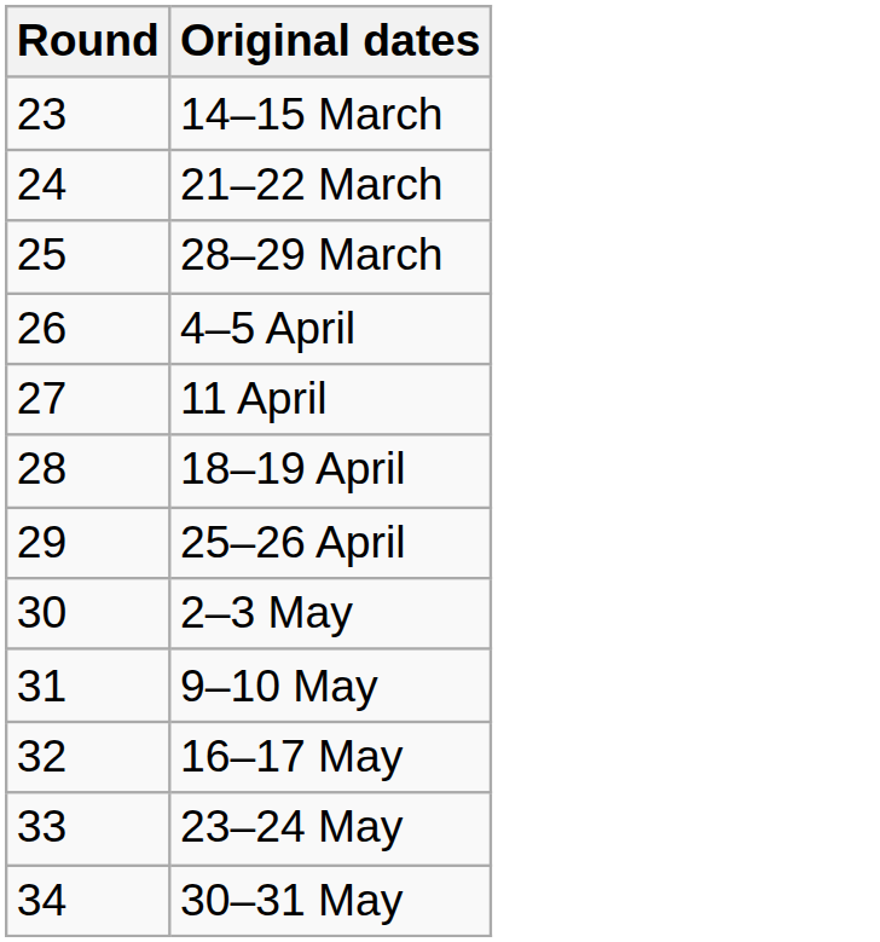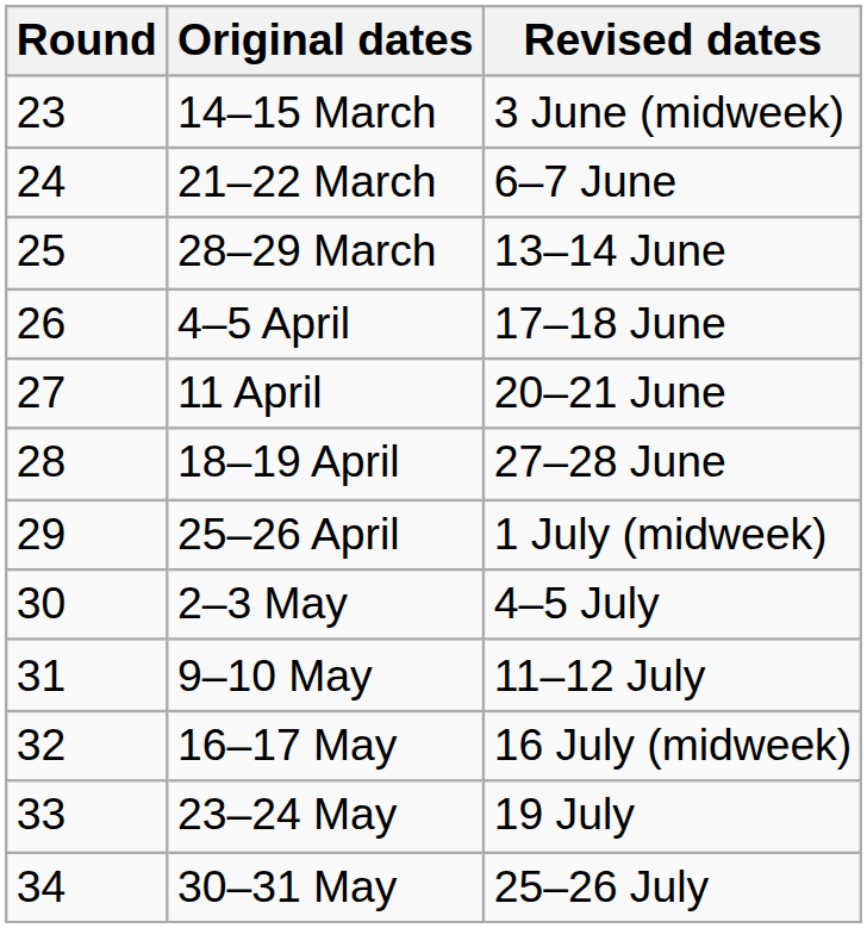 <table class="wikitable">
 <tr>
 <th>Round</th>
 <th>Original dates</th>
+<th>Revised dates</th>
 </tr>
 <tr>
 <td>23</td>
 <td>14–15 March</td>
+<td>3 June (midweek)</td>
 </tr>
 <tr>
 <td>24</td>
 <td>21–22 March</td>
+<td>6–7 June</td>
 </tr>
 <tr>
 <td>25</td>
 <td>28–29 March</td>
+<td>13–14 June</td>
 </tr>
 <tr>
 <td>26</td>
 <td>4–5 April</td>
+<td>17–18 June</td>
 </tr>
 <tr>
 <td>27</td>
 <td>11 April</td>
+<td>20–21 June</td>
 </tr>
 <tr>
 <td>28</td>
 <td>18–19 April</td>
+<td>27–28 June</td>
 </tr>
 <tr>
 <td>29</td>
 <td>25–26 April</td>
+<td>1 July (midweek)</td>
 </tr>
 <tr>
 <td>30</td>
 <td>2–3 May</td>
+<td>4–5 July</td>
 </tr>
 <tr>
 <td>31</td>
 <td>9–10 May</td>
+<td>11–12 July</td>
 </tr>
 <tr>
 <td>32</td>
 <td>16–17 May</td>
+<td>16 July (midweek)</td>
 </tr>
 <tr>
 <td>33</td>
 <td>23–24 May</td>
+<td>19 July</td>
 </tr>
 <tr>
 <td>34</td>
 <td>30–31 May</td>
+<td>25–26 July</td>
 </tr>
 </table>
